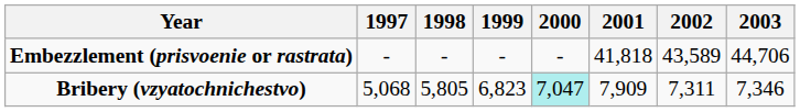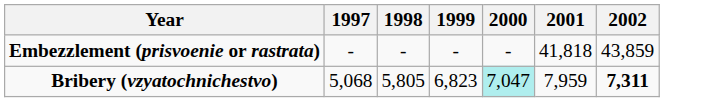 <table class="wikitable" style="text-align:center; margin-right:60px">
 <tr>
 <th>Year</th>
 <th>1997</th>
 <th>1998</th>
 <th>1999</th>
 <th>2000</th>
 <th>2001</th>
 <th>2002</th>
-<th>2003</th>
 </tr>
 <tr>
 <td><strong>Embezzlement (<em>prisvoenie</em> or <em>rastrata</em>)</strong></td>
 <td>-</td>
 <td>-</td>
 <td>-</td>
 <td>-</td>
 <td>41,818</td>
-<td>43,589</td>
-<td>44,706</td>
+<td>43,859</td>
 </tr>
 <tr>
 <td><strong>Bribery (<em>vzyatochnichestvo</em>)</strong></td>
 <td>5,068</td>
 <td>5,805</td>
 <td>6,823</td>
 <td style="background: paleturquoise;">7,047</td>
-<td>7,909</td>
-<td>7,311</td>
-<td>7,346</td>
+<td>7,959</td>
+<td><strong>7,311</strong></td>
 </tr>
 </table>
